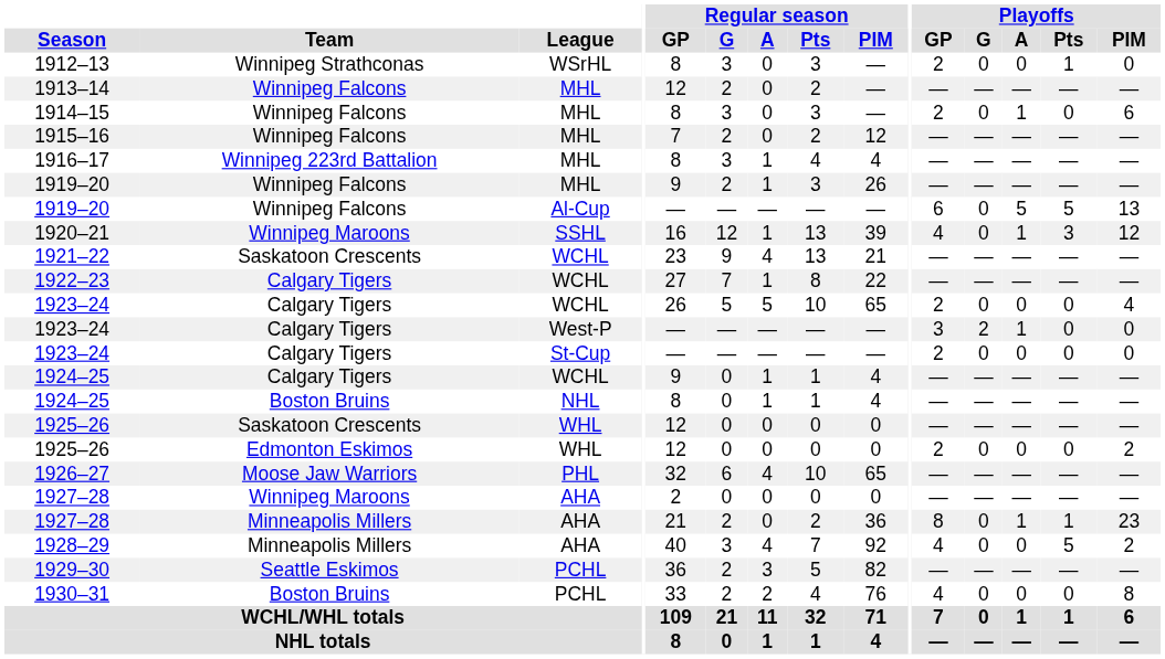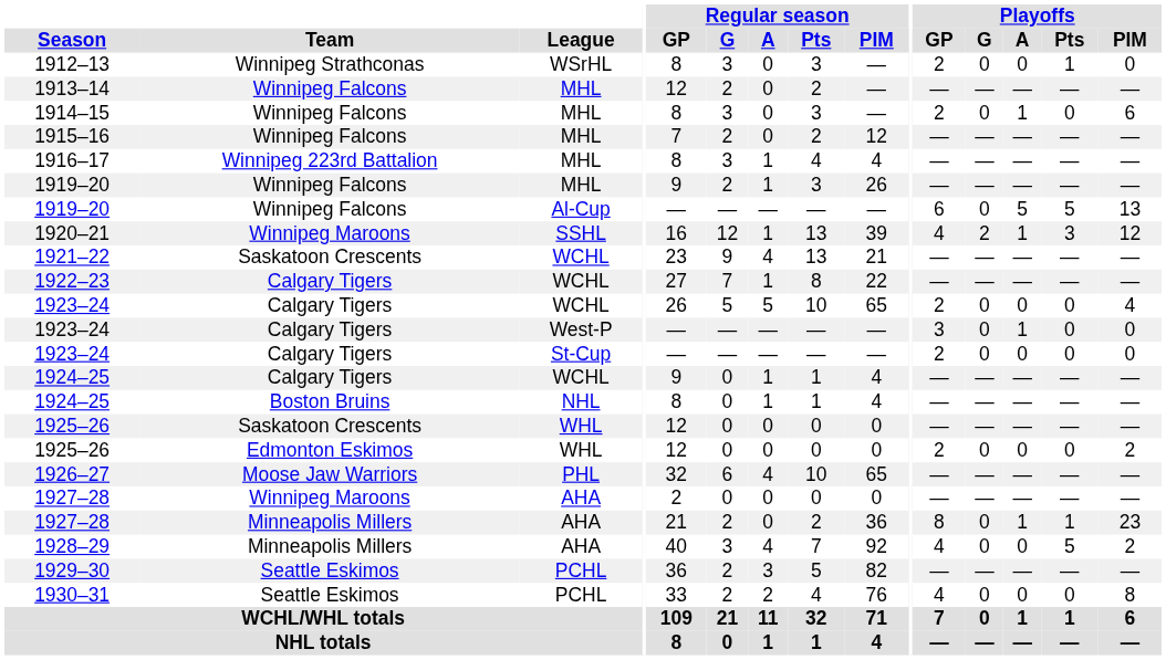 <table border="0" cellpadding="1" cellspacing="0" style="text-align:center; width:60em">
 <tr bgcolor="#e0e0e0">
 <th colspan="3" bgcolor="#ffffff"></th>
 <th rowspan="100" bgcolor="#ffffff"></th>
 <th colspan="5"><a href='#'>Regular season</a></th>
 <th rowspan="100" bgcolor="#ffffff"></th>
 <th colspan="5"><a href='#'>Playoffs</a></th>
 </tr>
 <tr bgcolor="#e0e0e0">
 <th><a href='#'>Season</a></th>
 <th>Team</th>
 <th>League</th>
 <th>GP</th>
 <th><a href='#'>G</a></th>
 <th><a href='#'>A</a></th>
 <th><a href='#'>Pts</a></th>
 <th><a href='#'>PIM</a></th>
 <th>GP</th>
 <th>G</th>
 <th>A</th>
 <th>Pts</th>
 <th>PIM</th>
 </tr>
 <tr>
 <td>1912–13</td>
 <td>Winnipeg Strathconas</td>
 <td>WSrHL</td>
 <td>8</td>
 <td>3</td>
 <td>0</td>
 <td>3</td>
 <td>—</td>
 <td>2</td>
 <td>0</td>
 <td>0</td>
 <td>1</td>
 <td>0</td>
 </tr>
 <tr bgcolor="#f0f0f0">
 <td>1913–14</td>
 <td><a href='#'>Winnipeg Falcons</a></td>
 <td><a href='#'>MHL</a></td>
 <td>12</td>
 <td>2</td>
 <td>0</td>
 <td>2</td>
 <td>—</td>
 <td>—</td>
 <td>—</td>
 <td>—</td>
 <td>—</td>
 <td>—</td>
 </tr>
 <tr>
 <td>1914–15</td>
 <td>Winnipeg Falcons</td>
 <td>MHL</td>
 <td>8</td>
 <td>3</td>
 <td>0</td>
 <td>3</td>
 <td>—</td>
 <td>2</td>
 <td>0</td>
 <td>1</td>
 <td>0</td>
 <td>6</td>
 </tr>
 <tr bgcolor="#f0f0f0">
 <td>1915–16</td>
 <td>Winnipeg Falcons</td>
 <td>MHL</td>
 <td>7</td>
 <td>2</td>
 <td>0</td>
 <td>2</td>
 <td>12</td>
 <td>—</td>
 <td>—</td>
 <td>—</td>
 <td>—</td>
 <td>—</td>
 </tr>
 <tr>
 <td>1916–17</td>
 <td><a href='#'>Winnipeg 223rd Battalion</a></td>
 <td>MHL</td>
 <td>8</td>
 <td>3</td>
 <td>1</td>
 <td>4</td>
 <td>4</td>
 <td>—</td>
 <td>—</td>
 <td>—</td>
 <td>—</td>
 <td>—</td>
 </tr>
 <tr bgcolor="#f0f0f0">
 <td>1919–20</td>
 <td>Winnipeg Falcons</td>
 <td>MHL</td>
 <td>9</td>
 <td>2</td>
 <td>1</td>
 <td>3</td>
 <td>26</td>
 <td>—</td>
 <td>—</td>
 <td>—</td>
 <td>—</td>
 <td>—</td>
 </tr>
 <tr>
 <td><a href='#'>1919–20</a></td>
 <td>Winnipeg Falcons</td>
 <td><a href='#'>Al-Cup</a></td>
 <td>—</td>
 <td>—</td>
 <td>—</td>
 <td>—</td>
 <td>—</td>
 <td>6</td>
 <td>0</td>
 <td>5</td>
 <td>5</td>
 <td>13</td>
 </tr>
 <tr bgcolor="#f0f0f0">
 <td>1920–21</td>
 <td><a href='#'>Winnipeg Maroons</a></td>
 <td><a href='#'>SSHL</a></td>
 <td>16</td>
 <td>12</td>
 <td>1</td>
 <td>13</td>
 <td>39</td>
 <td>4</td>
-<td>0</td>
+<td>2</td>
 <td>1</td>
 <td>3</td>
 <td>12</td>
 </tr>
 <tr>
 <td><a href='#'>1921–22</a></td>
 <td>Saskatoon Crescents</td>
 <td><a href='#'>WCHL</a></td>
 <td>23</td>
 <td>9</td>
 <td>4</td>
 <td>13</td>
 <td>21</td>
 <td>—</td>
 <td>—</td>
 <td>—</td>
 <td>—</td>
 <td>—</td>
 </tr>
 <tr bgcolor="#f0f0f0">
 <td><a href='#'>1922–23</a></td>
 <td><a href='#'>Calgary Tigers</a></td>
 <td>WCHL</td>
 <td>27</td>
 <td>7</td>
 <td>1</td>
 <td>8</td>
 <td>22</td>
 <td>—</td>
 <td>—</td>
 <td>—</td>
 <td>—</td>
 <td>—</td>
 </tr>
 <tr>
 <td><a href='#'>1923–24</a></td>
 <td>Calgary Tigers</td>
 <td>WCHL</td>
 <td>26</td>
 <td>5</td>
 <td>5</td>
 <td>10</td>
 <td>65</td>
 <td>2</td>
 <td>0</td>
 <td>0</td>
 <td>0</td>
 <td>4</td>
 </tr>
 <tr bgcolor="#f0f0f0">
 <td>1923–24</td>
 <td>Calgary Tigers</td>
 <td>West-P</td>
 <td>—</td>
 <td>—</td>
 <td>—</td>
 <td>—</td>
 <td>—</td>
 <td>3</td>
-<td>2</td>
+<td>0</td>
 <td>1</td>
 <td>0</td>
 <td>0</td>
 </tr>
 <tr>
 <td><a href='#'>1923–24</a></td>
 <td>Calgary Tigers</td>
 <td><a href='#'>St-Cup</a></td>
 <td>—</td>
 <td>—</td>
 <td>—</td>
 <td>—</td>
 <td>—</td>
 <td>2</td>
 <td>0</td>
 <td>0</td>
 <td>0</td>
 <td>0</td>
 </tr>
 <tr bgcolor="#f0f0f0">
 <td><a href='#'>1924–25</a></td>
 <td>Calgary Tigers</td>
 <td>WCHL</td>
 <td>9</td>
 <td>0</td>
 <td>1</td>
 <td>1</td>
 <td>4</td>
 <td>—</td>
 <td>—</td>
 <td>—</td>
 <td>—</td>
 <td>—</td>
 </tr>
 <tr>
 <td><a href='#'>1924–25</a></td>
 <td><a href='#'>Boston Bruins</a></td>
 <td><a href='#'>NHL</a></td>
 <td>8</td>
 <td>0</td>
 <td>1</td>
 <td>1</td>
 <td>4</td>
 <td>—</td>
 <td>—</td>
 <td>—</td>
 <td>—</td>
 <td>—</td>
 </tr>
 <tr bgcolor="#f0f0f0">
 <td><a href='#'>1925–26</a></td>
 <td>Saskatoon Crescents</td>
 <td><a href='#'>WHL</a></td>
 <td>12</td>
 <td>0</td>
 <td>0</td>
 <td>0</td>
 <td>0</td>
 <td>—</td>
 <td>—</td>
 <td>—</td>
 <td>—</td>
 <td>—</td>
 </tr>
 <tr>
 <td>1925–26</td>
 <td><a href='#'>Edmonton Eskimos</a></td>
 <td>WHL</td>
 <td>12</td>
 <td>0</td>
 <td>0</td>
 <td>0</td>
 <td>0</td>
 <td>2</td>
 <td>0</td>
 <td>0</td>
 <td>0</td>
 <td>2</td>
 </tr>
 <tr bgcolor="#f0f0f0">
 <td><a href='#'>1926–27</a></td>
 <td><a href='#'>Moose Jaw Warriors</a></td>
 <td><a href='#'>PHL</a></td>
 <td>32</td>
 <td>6</td>
 <td>4</td>
 <td>10</td>
 <td>65</td>
 <td>—</td>
 <td>—</td>
 <td>—</td>
 <td>—</td>
 <td>—</td>
 </tr>
 <tr>
 <td><a href='#'>1927–28</a></td>
 <td><a href='#'>Winnipeg Maroons</a></td>
 <td><a href='#'>AHA</a></td>
 <td>2</td>
 <td>0</td>
 <td>0</td>
 <td>0</td>
 <td>0</td>
 <td>—</td>
 <td>—</td>
 <td>—</td>
 <td>—</td>
 <td>—</td>
 </tr>
 <tr bgcolor="#f0f0f0">
 <td><a href='#'>1927–28</a></td>
 <td><a href='#'>Minneapolis Millers</a></td>
 <td>AHA</td>
 <td>21</td>
 <td>2</td>
 <td>0</td>
 <td>2</td>
 <td>36</td>
 <td>8</td>
 <td>0</td>
 <td>1</td>
 <td>1</td>
 <td>23</td>
 </tr>
 <tr>
 <td><a href='#'>1928–29</a></td>
 <td>Minneapolis Millers</td>
 <td>AHA</td>
 <td>40</td>
 <td>3</td>
 <td>4</td>
 <td>7</td>
 <td>92</td>
 <td>4</td>
 <td>0</td>
 <td>0</td>
 <td>5</td>
 <td>2</td>
 </tr>
 <tr bgcolor="#f0f0f0">
 <td><a href='#'>1929–30</a></td>
 <td><a href='#'>Seattle Eskimos</a></td>
 <td><a href='#'>PCHL</a></td>
 <td>36</td>
 <td>2</td>
 <td>3</td>
 <td>5</td>
 <td>82</td>
 <td>—</td>
 <td>—</td>
 <td>—</td>
 <td>—</td>
 <td>—</td>
 </tr>
 <tr>
 <td><a href='#'>1930–31</a></td>
-<td><a href='#'>Boston Bruins</a></td>
+<td>Seattle Eskimos</td>
 <td>PCHL</td>
 <td>33</td>
 <td>2</td>
 <td>2</td>
 <td>4</td>
 <td>76</td>
 <td>4</td>
 <td>0</td>
 <td>0</td>
 <td>0</td>
 <td>8</td>
 </tr>
 <tr bgcolor="#e0e0e0">
 <th colspan="3">WCHL/WHL totals</th>
 <th>109</th>
 <th>21</th>
 <th>11</th>
 <th>32</th>
 <th>71</th>
 <th>7</th>
 <th>0</th>
 <th>1</th>
 <th>1</th>
 <th>6</th>
 </tr>
 <tr bgcolor="#e0e0e0">
 <th colspan="3">NHL totals</th>
 <th>8</th>
 <th>0</th>
 <th>1</th>
 <th>1</th>
 <th>4</th>
 <th>—</th>
 <th>—</th>
 <th>—</th>
 <th>—</th>
 <th>—</th>
 </tr>
 </table>
